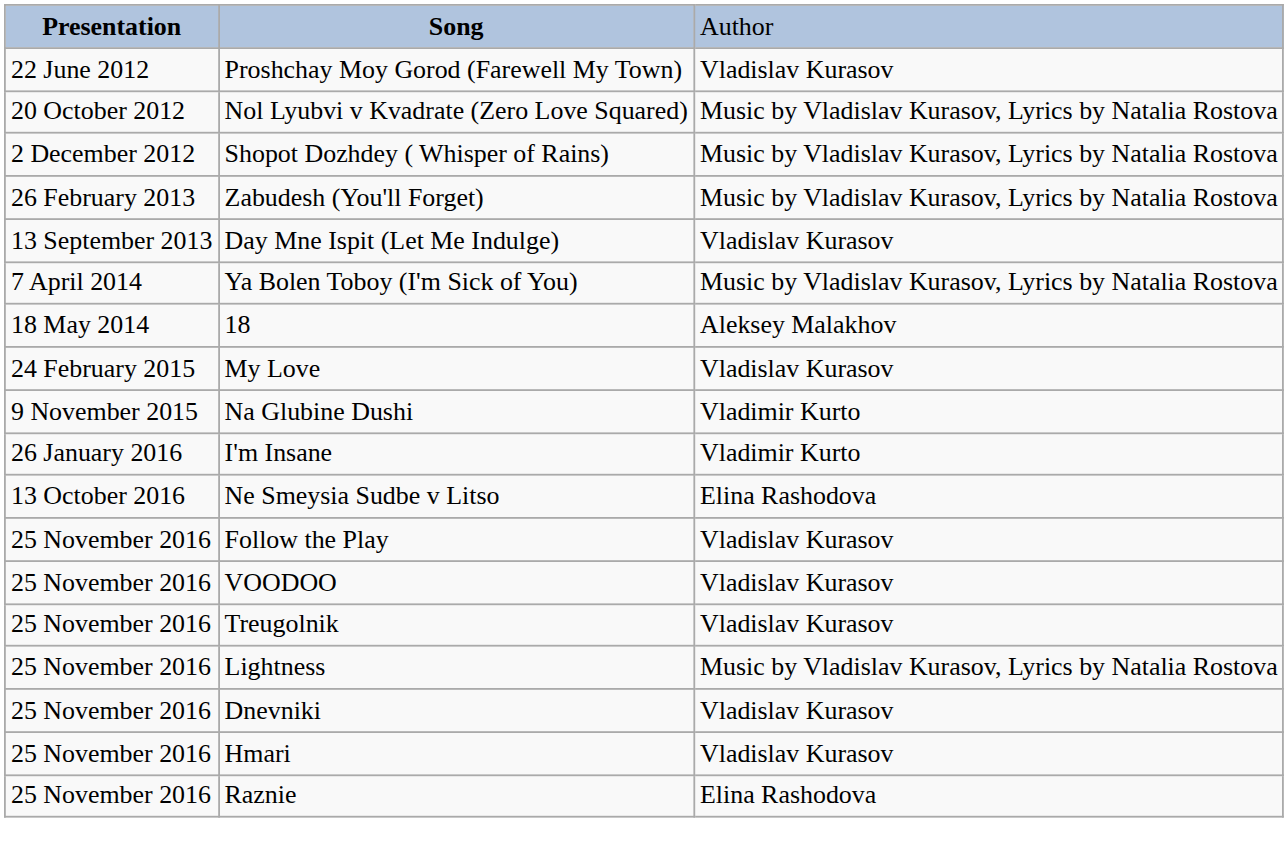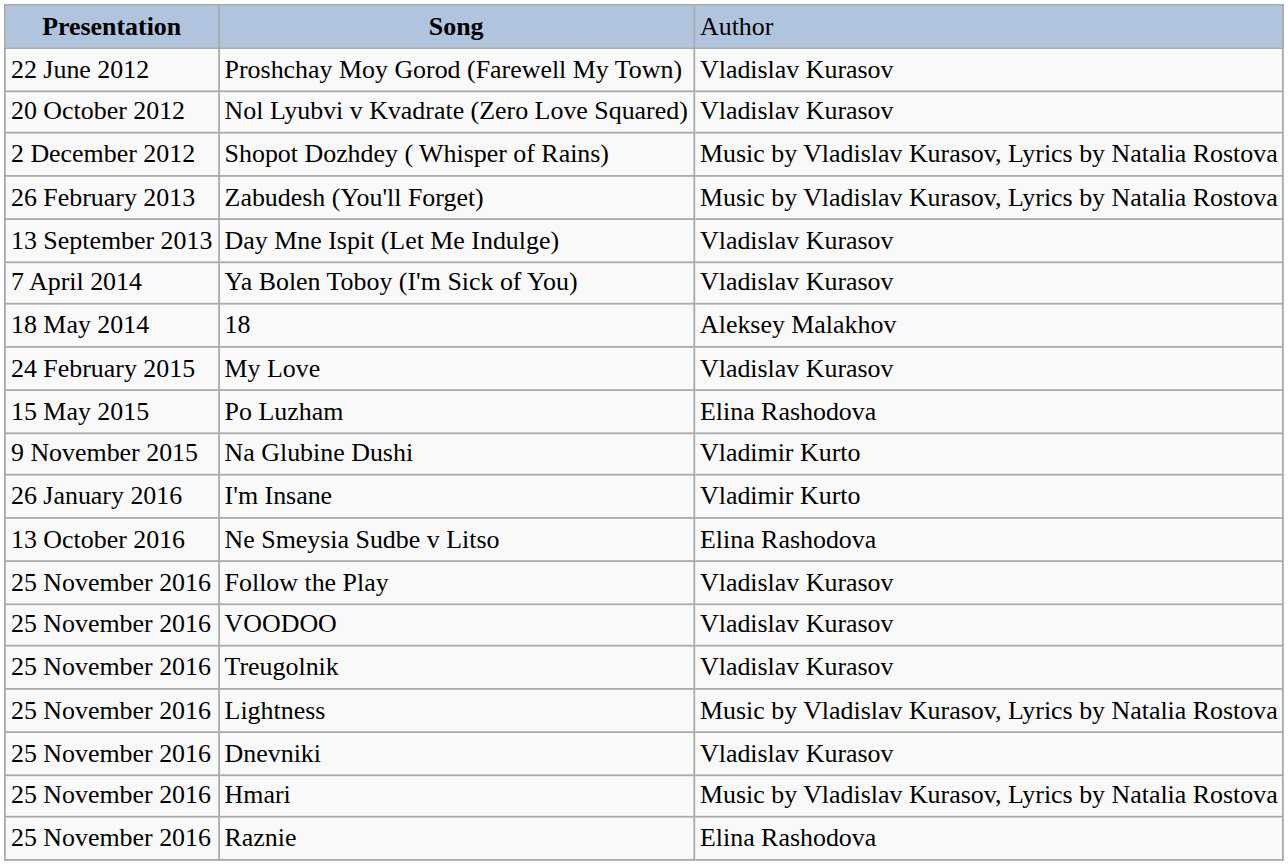 <table class="wikitable" style="font-size:90%;">
 <tr>
 <th style="background:#B0C4DE;">Presentation</th>
 <th style="background:#B0C4DE;">Song</th>
 <td style="background:#B0C4DE;">Author</td>
 </tr>
 <tr ---->
 <td>22 June 2012</td>
 <td>Proshchay Moy Gorod (Farewell My Town)</td>
 <td>Vladislav Kurasov</td>
 </tr>
 <tr ---->
 <td>20 October 2012</td>
 <td>Nol Lyubvi v Kvadrate (Zero Love Squared)</td>
-<td>Music by Vladislav Kurasov, Lyrics by Natalia Rostova</td>
+<td>Vladislav Kurasov</td>
 </tr>
 <tr ---->
 <td>2 December 2012</td>
 <td>Shopot Dozhdey ( Whisper of Rains)</td>
 <td>Music by Vladislav Kurasov, Lyrics by Natalia Rostova</td>
 </tr>
 <tr ---->
 <td>26 February 2013</td>
 <td>Zabudesh (You'll Forget)</td>
 <td>Music by Vladislav Kurasov, Lyrics by Natalia Rostova</td>
 </tr>
 <tr ---->
 <td>13 September 2013</td>
 <td>Day Mne Ispit (Let Me Indulge)</td>
 <td>Vladislav Kurasov</td>
 </tr>
 <tr ---->
 <td>7 April 2014</td>
 <td>Ya Bolen Toboy (I'm Sick of You)</td>
-<td>Music by Vladislav Kurasov, Lyrics by Natalia Rostova</td>
+<td>Vladislav Kurasov</td>
 </tr>
 <tr ---->
 <td>18 May 2014</td>
 <td>18</td>
 <td>Aleksey Malakhov</td>
 </tr>
 <tr ---->
 <td>24 February 2015</td>
 <td>My Love</td>
 <td>Vladislav Kurasov</td>
+</tr>
+<tr ---->
+<td>15 May 2015</td>
+<td>Po Luzham</td>
+<td>Elina Rashodova</td>
 </tr>
 <tr ---->
 <td>9 November 2015</td>
 <td>Na Glubine Dushi</td>
 <td>Vladimir Kurto</td>
 </tr>
 <tr ---->
 <td>26 January 2016</td>
 <td>I'm Insane</td>
 <td>Vladimir Kurto</td>
 </tr>
 <tr ---->
 <td>13 October 2016</td>
 <td>Ne Smeysia Sudbe v Litso</td>
 <td>Elina Rashodova</td>
 </tr>
 <tr ---->
 <td>25 November 2016</td>
 <td>Follow the Play</td>
 <td>Vladislav Kurasov</td>
 </tr>
 <tr ---->
 <td>25 November 2016</td>
 <td>VOODOO</td>
 <td>Vladislav Kurasov</td>
 </tr>
 <tr ---->
 <td>25 November 2016</td>
 <td>Treugolnik</td>
 <td>Vladislav Kurasov</td>
 </tr>
 <tr ---->
 <td>25 November 2016</td>
 <td>Lightness</td>
 <td>Music by Vladislav Kurasov, Lyrics by Natalia Rostova</td>
 </tr>
 <tr ---->
 <td>25 November 2016</td>
 <td>Dnevniki</td>
 <td>Vladislav Kurasov</td>
 </tr>
 <tr ---->
 <td>25 November 2016</td>
 <td>Hmari</td>
-<td>Vladislav Kurasov</td>
+<td>Music by Vladislav Kurasov, Lyrics by Natalia Rostova</td>
 </tr>
 <tr ---->
 <td>25 November 2016</td>
 <td>Raznie</td>
 <td>Elina Rashodova</td>
 </tr>
 </table>
